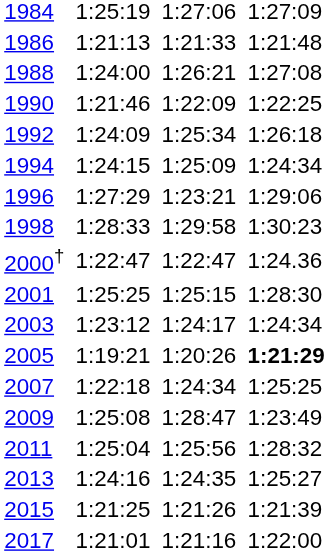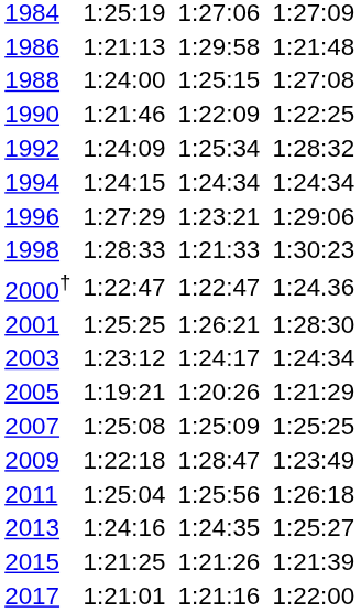 <table>
 <tr>
 <td><a href='#'>1984</a></td>
 <td></td>
 <td>1:25:19</td>
 <td></td>
 <td>1:27:06</td>
 <td></td>
 <td>1:27:09</td>
 </tr>
 <tr>
 <td><a href='#'>1986</a></td>
 <td></td>
 <td>1:21:13</td>
 <td></td>
-<td>1:21:33</td>
+<td>1:29:58</td>
 <td></td>
 <td>1:21:48</td>
 </tr>
 <tr>
 <td><a href='#'>1988</a></td>
 <td></td>
 <td>1:24:00</td>
 <td></td>
-<td>1:26:21</td>
+<td>1:25:15</td>
 <td></td>
 <td>1:27:08</td>
 </tr>
 <tr>
 <td><a href='#'>1990</a></td>
 <td></td>
 <td>1:21:46</td>
 <td></td>
 <td>1:22:09</td>
 <td></td>
 <td>1:22:25</td>
 </tr>
 <tr>
 <td><a href='#'>1992</a></td>
 <td></td>
 <td>1:24:09</td>
 <td></td>
 <td>1:25:34</td>
 <td></td>
-<td>1:26:18</td>
+<td>1:28:32</td>
 </tr>
 <tr>
 <td><a href='#'>1994</a></td>
 <td></td>
 <td>1:24:15</td>
 <td></td>
-<td>1:25:09</td>
+<td>1:24:34</td>
 <td></td>
 <td>1:24:34</td>
 </tr>
 <tr>
 <td><a href='#'>1996</a></td>
 <td></td>
 <td>1:27:29</td>
 <td></td>
 <td>1:23:21</td>
 <td></td>
 <td>1:29:06</td>
 </tr>
 <tr>
 <td><a href='#'>1998</a></td>
 <td></td>
 <td>1:28:33</td>
 <td></td>
-<td>1:29:58</td>
+<td>1:21:33</td>
 <td></td>
 <td>1:30:23</td>
 </tr>
 <tr>
 <td><a href='#'>2000</a><sup>†</sup></td>
 <td></td>
 <td>1:22:47</td>
 <td></td>
 <td>1:22:47</td>
 <td></td>
 <td>1:24.36</td>
 </tr>
 <tr>
 <td><a href='#'>2001</a></td>
 <td></td>
 <td>1:25:25</td>
 <td></td>
-<td>1:25:15</td>
+<td>1:26:21</td>
 <td></td>
 <td>1:28:30</td>
 </tr>
 <tr>
 <td><a href='#'>2003</a></td>
 <td></td>
 <td>1:23:12</td>
 <td></td>
 <td>1:24:17</td>
 <td></td>
 <td>1:24:34</td>
 </tr>
 <tr>
 <td><a href='#'>2005</a></td>
 <td></td>
 <td>1:19:21</td>
 <td></td>
 <td>1:20:26</td>
 <td></td>
-<td><strong>1:21:29</strong></td>
+<td>1:21:29</td>
 </tr>
 <tr>
 <td><a href='#'>2007</a></td>
 <td></td>
-<td>1:22:18</td>
+<td>1:25:08</td>
 <td></td>
-<td>1:24:34</td>
+<td>1:25:09</td>
 <td></td>
 <td>1:25:25</td>
 </tr>
 <tr>
 <td><a href='#'>2009</a></td>
 <td></td>
-<td>1:25:08</td>
+<td>1:22:18</td>
 <td></td>
 <td>1:28:47</td>
 <td></td>
 <td>1:23:49</td>
 </tr>
 <tr>
 <td><a href='#'>2011</a></td>
 <td></td>
 <td>1:25:04</td>
 <td></td>
 <td>1:25:56</td>
 <td></td>
-<td>1:28:32</td>
+<td>1:26:18</td>
 </tr>
 <tr>
 <td><a href='#'>2013</a></td>
 <td></td>
 <td>1:24:16</td>
 <td></td>
 <td>1:24:35</td>
 <td></td>
 <td>1:25:27</td>
 </tr>
 <tr>
 <td><a href='#'>2015</a></td>
 <td></td>
 <td>1:21:25</td>
 <td></td>
 <td>1:21:26</td>
 <td></td>
 <td>1:21:39</td>
 </tr>
 <tr>
 <td><a href='#'>2017</a></td>
 <td></td>
 <td>1:21:01</td>
 <td></td>
 <td>1:21:16</td>
 <td></td>
 <td>1:22:00</td>
 </tr>
 </table>
